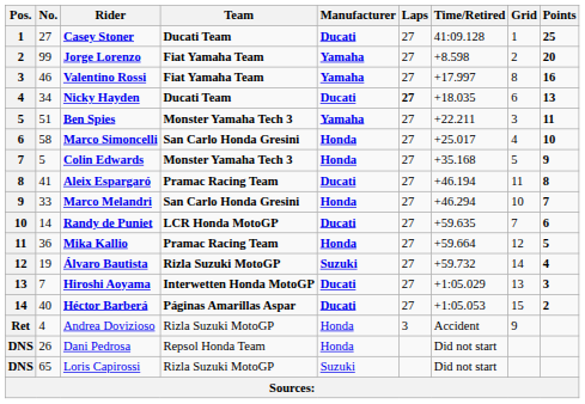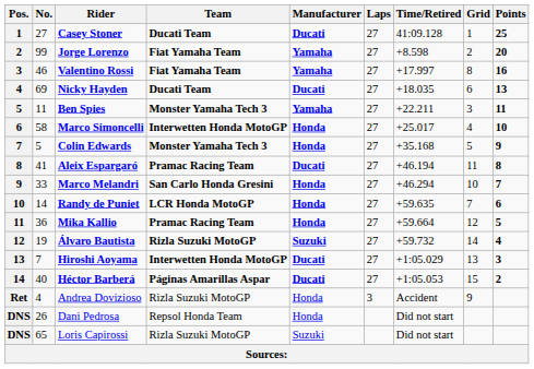 <table class="wikitable" style="font-size: 95%;">
 <tr>
 <th>Pos.</th>
 <th>No.</th>
 <th>Rider</th>
 <th>Team</th>
 <th>Manufacturer</th>
 <th>Laps</th>
 <th>Time/Retired</th>
 <th>Grid</th>
 <th>Points</th>
 </tr>
 <tr>
 <th>1</th>
 <td>27</td>
 <td> <strong><a href='#'>Casey Stoner</a></strong></td>
 <td><strong>Ducati Team</strong></td>
 <td><strong><a href='#'>Ducati</a></strong></td>
 <td>27</td>
 <td>41:09.128</td>
 <td>1</td>
 <td><strong>25</strong></td>
 </tr>
 <tr>
 <th>2</th>
 <td>99</td>
 <td> <strong><a href='#'>Jorge Lorenzo</a></strong></td>
 <td><strong>Fiat Yamaha Team</strong></td>
 <td><strong><a href='#'>Yamaha</a></strong></td>
 <td>27</td>
 <td>+8.598</td>
 <td>2</td>
 <td><strong>20</strong></td>
 </tr>
 <tr>
 <th>3</th>
 <td>46</td>
 <td> <strong><a href='#'>Valentino Rossi</a></strong></td>
 <td><strong>Fiat Yamaha Team</strong></td>
 <td><strong><a href='#'>Yamaha</a></strong></td>
 <td>27</td>
 <td>+17.997</td>
 <td>8</td>
 <td><strong>16</strong></td>
 </tr>
 <tr>
 <th>4</th>
-<td>34</td>
+<td>69</td>
 <td> <strong><a href='#'>Nicky Hayden</a></strong></td>
 <td><strong>Ducati Team</strong></td>
 <td><strong><a href='#'>Ducati</a></strong></td>
-<td><strong>27</strong></td>
+<td>27</td>
 <td>+18.035</td>
 <td>6</td>
 <td><strong>13</strong></td>
 </tr>
 <tr>
 <th>5</th>
-<td>51</td>
+<td>11</td>
 <td> <strong><a href='#'>Ben Spies</a></strong></td>
 <td><strong>Monster Yamaha Tech 3</strong></td>
 <td><strong><a href='#'>Yamaha</a></strong></td>
 <td>27</td>
 <td>+22.211</td>
 <td>3</td>
 <td><strong>11</strong></td>
 </tr>
 <tr>
 <th>6</th>
 <td>58</td>
 <td> <strong><a href='#'>Marco Simoncelli</a></strong></td>
-<td><strong>San Carlo Honda Gresini</strong></td>
+<td><strong>Interwetten Honda MotoGP</strong></td>
 <td><strong><a href='#'>Honda</a></strong></td>
 <td>27</td>
 <td>+25.017</td>
 <td>4</td>
 <td><strong>10</strong></td>
 </tr>
 <tr>
 <th>7</th>
 <td>5</td>
 <td> <strong><a href='#'>Colin Edwards</a></strong></td>
 <td><strong>Monster Yamaha Tech 3</strong></td>
 <td><strong><a href='#'>Honda</a></strong></td>
 <td>27</td>
 <td>+35.168</td>
 <td>5</td>
 <td><strong>9</strong></td>
 </tr>
 <tr>
 <th>8</th>
 <td>41</td>
 <td> <strong><a href='#'>Aleix Espargaró</a></strong></td>
 <td><strong>Pramac Racing Team</strong></td>
 <td><strong><a href='#'>Ducati</a></strong></td>
 <td>27</td>
 <td>+46.194</td>
 <td>11</td>
 <td><strong>8</strong></td>
 </tr>
 <tr>
 <th>9</th>
 <td>33</td>
 <td> <strong><a href='#'>Marco Melandri</a></strong></td>
 <td><strong>San Carlo Honda Gresini</strong></td>
 <td><strong><a href='#'>Honda</a></strong></td>
 <td>27</td>
 <td>+46.294</td>
 <td>10</td>
 <td><strong>7</strong></td>
 </tr>
 <tr>
 <th>10</th>
 <td>14</td>
 <td> <strong><a href='#'>Randy de Puniet</a></strong></td>
 <td><strong>LCR Honda MotoGP</strong></td>
-<td><strong><a href='#'>Ducati</a></strong></td>
+<td><strong><a href='#'>Honda</a></strong></td>
 <td>27</td>
 <td>+59.635</td>
 <td>7</td>
 <td><strong>6</strong></td>
 </tr>
 <tr>
 <th>11</th>
 <td>36</td>
 <td> <strong><a href='#'>Mika Kallio</a></strong></td>
 <td><strong>Pramac Racing Team</strong></td>
 <td><strong><a href='#'>Honda</a></strong></td>
 <td>27</td>
 <td>+59.664</td>
 <td>12</td>
 <td><strong>5</strong></td>
 </tr>
 <tr>
 <th>12</th>
 <td>19</td>
 <td> <strong><a href='#'>Álvaro Bautista</a></strong></td>
 <td><strong>Rizla Suzuki MotoGP</strong></td>
 <td><strong><a href='#'>Suzuki</a></strong></td>
 <td>27</td>
 <td>+59.732</td>
 <td>14</td>
 <td><strong>4</strong></td>
 </tr>
 <tr>
 <th>13</th>
 <td>7</td>
 <td> <strong><a href='#'>Hiroshi Aoyama</a></strong></td>
 <td><strong>Interwetten Honda MotoGP</strong></td>
 <td><strong><a href='#'>Ducati</a></strong></td>
 <td>27</td>
 <td>+1:05.029</td>
 <td>13</td>
 <td><strong>3</strong></td>
 </tr>
 <tr>
 <th>14</th>
 <td>40</td>
 <td> <strong><a href='#'>Héctor Barberá</a></strong></td>
 <td><strong>Páginas Amarillas Aspar</strong></td>
 <td><strong><a href='#'>Ducati</a></strong></td>
 <td>27</td>
 <td>+1:05.053</td>
 <td>15</td>
 <td><strong>2</strong></td>
 </tr>
 <tr>
 <th>Ret</th>
 <td>4</td>
 <td> <a href='#'>Andrea Dovizioso</a></td>
 <td>Rizla Suzuki MotoGP</td>
 <td><a href='#'>Honda</a></td>
 <td>3</td>
 <td>Accident</td>
 <td>9</td>
 <td></td>
 </tr>
 <tr>
 <th>DNS</th>
 <td>26</td>
 <td> <a href='#'>Dani Pedrosa</a></td>
 <td>Repsol Honda Team</td>
 <td><a href='#'>Honda</a></td>
 <td></td>
 <td>Did not start</td>
 <td></td>
 <td></td>
 </tr>
 <tr>
 <th>DNS</th>
 <td>65</td>
 <td> <a href='#'>Loris Capirossi</a></td>
 <td>Rizla Suzuki MotoGP</td>
 <td><a href='#'>Suzuki</a></td>
 <td></td>
 <td>Did not start</td>
 <td></td>
 <td></td>
 </tr>
 <tr>
 <th colspan=9>Sources:</th>
 </tr>
 </table>
